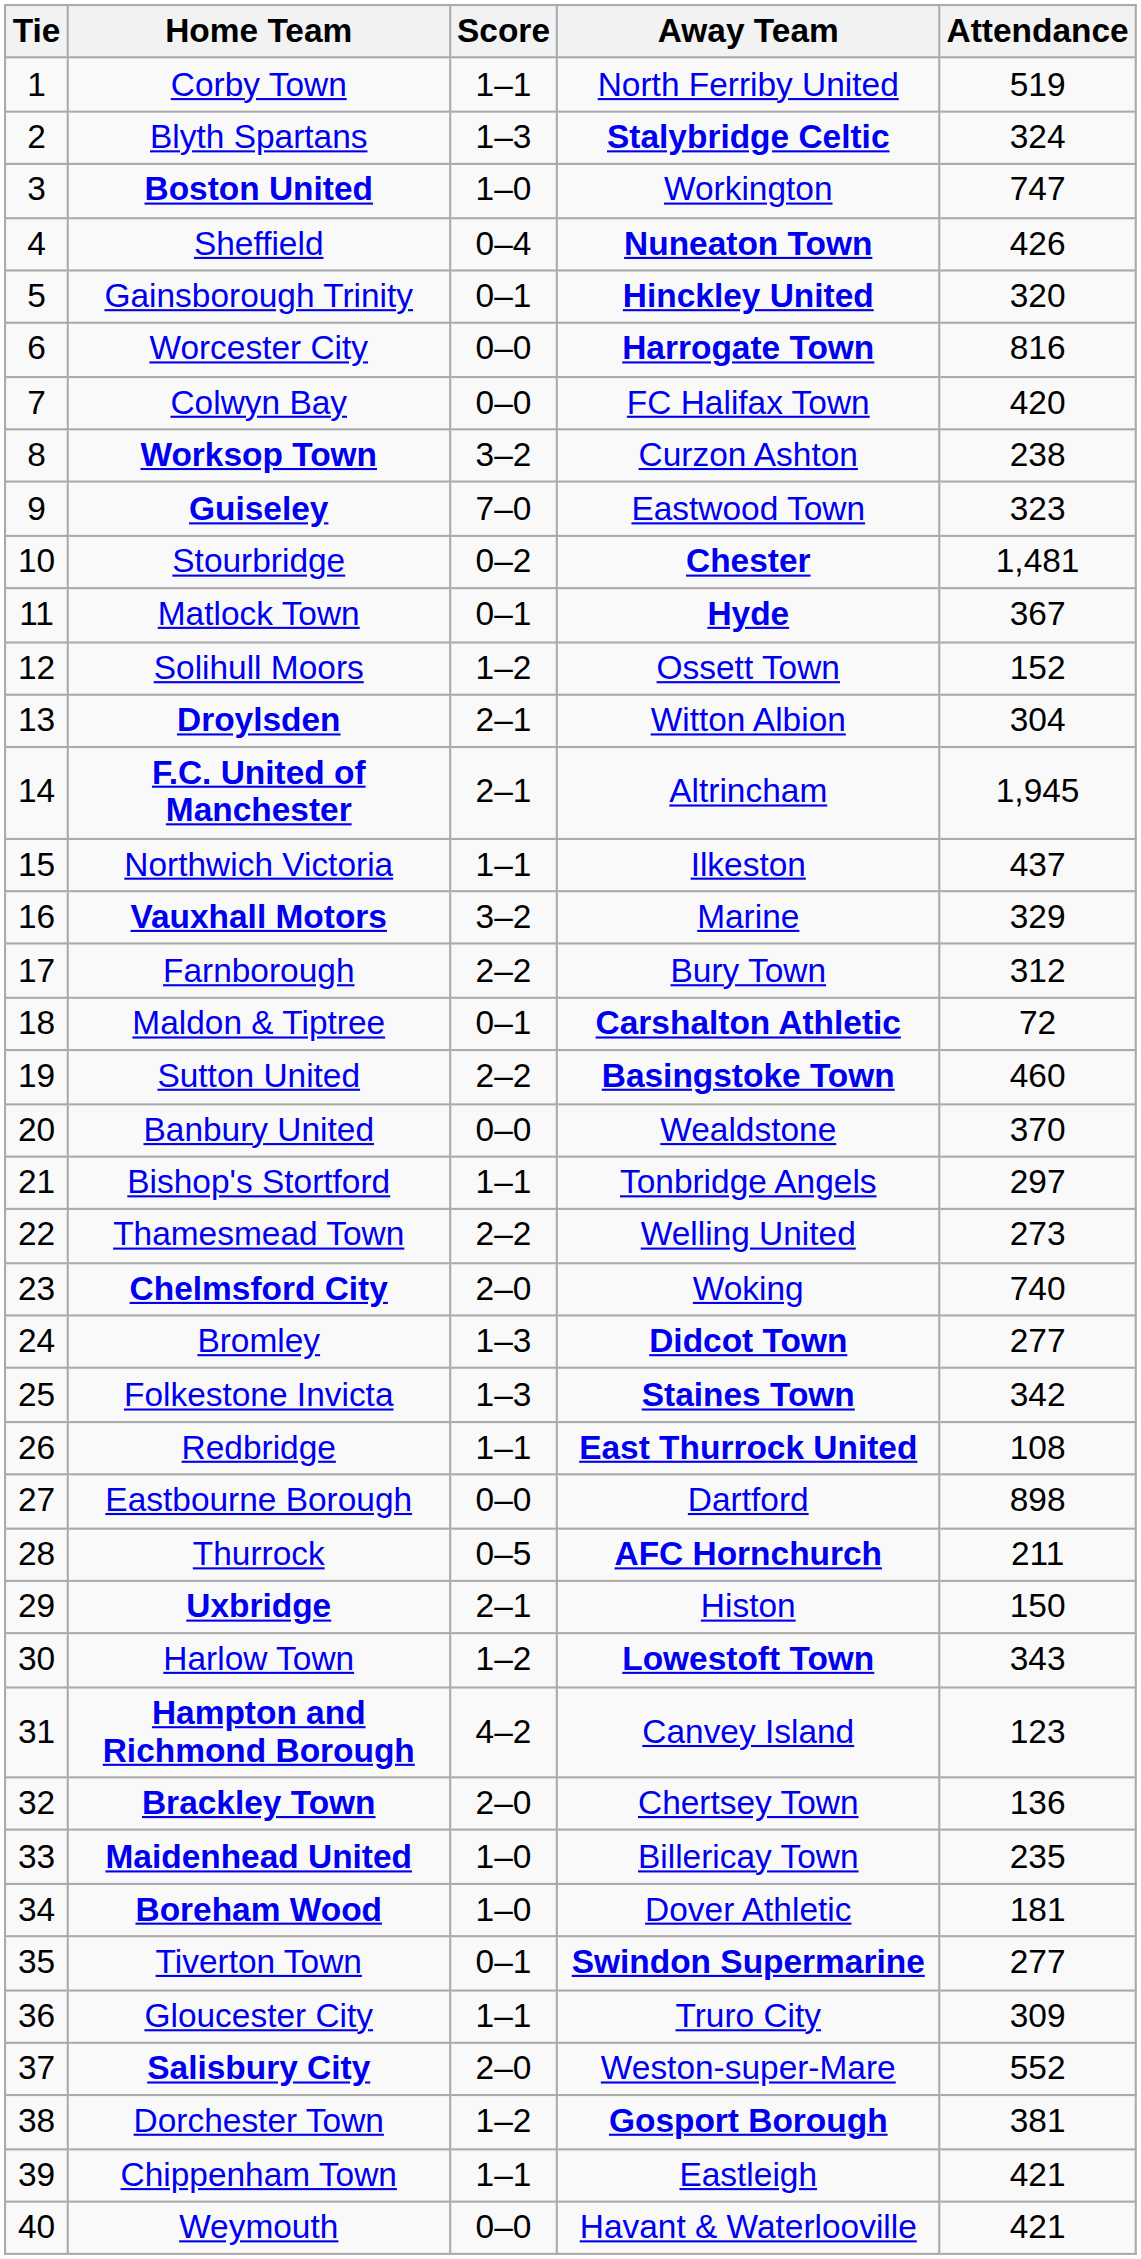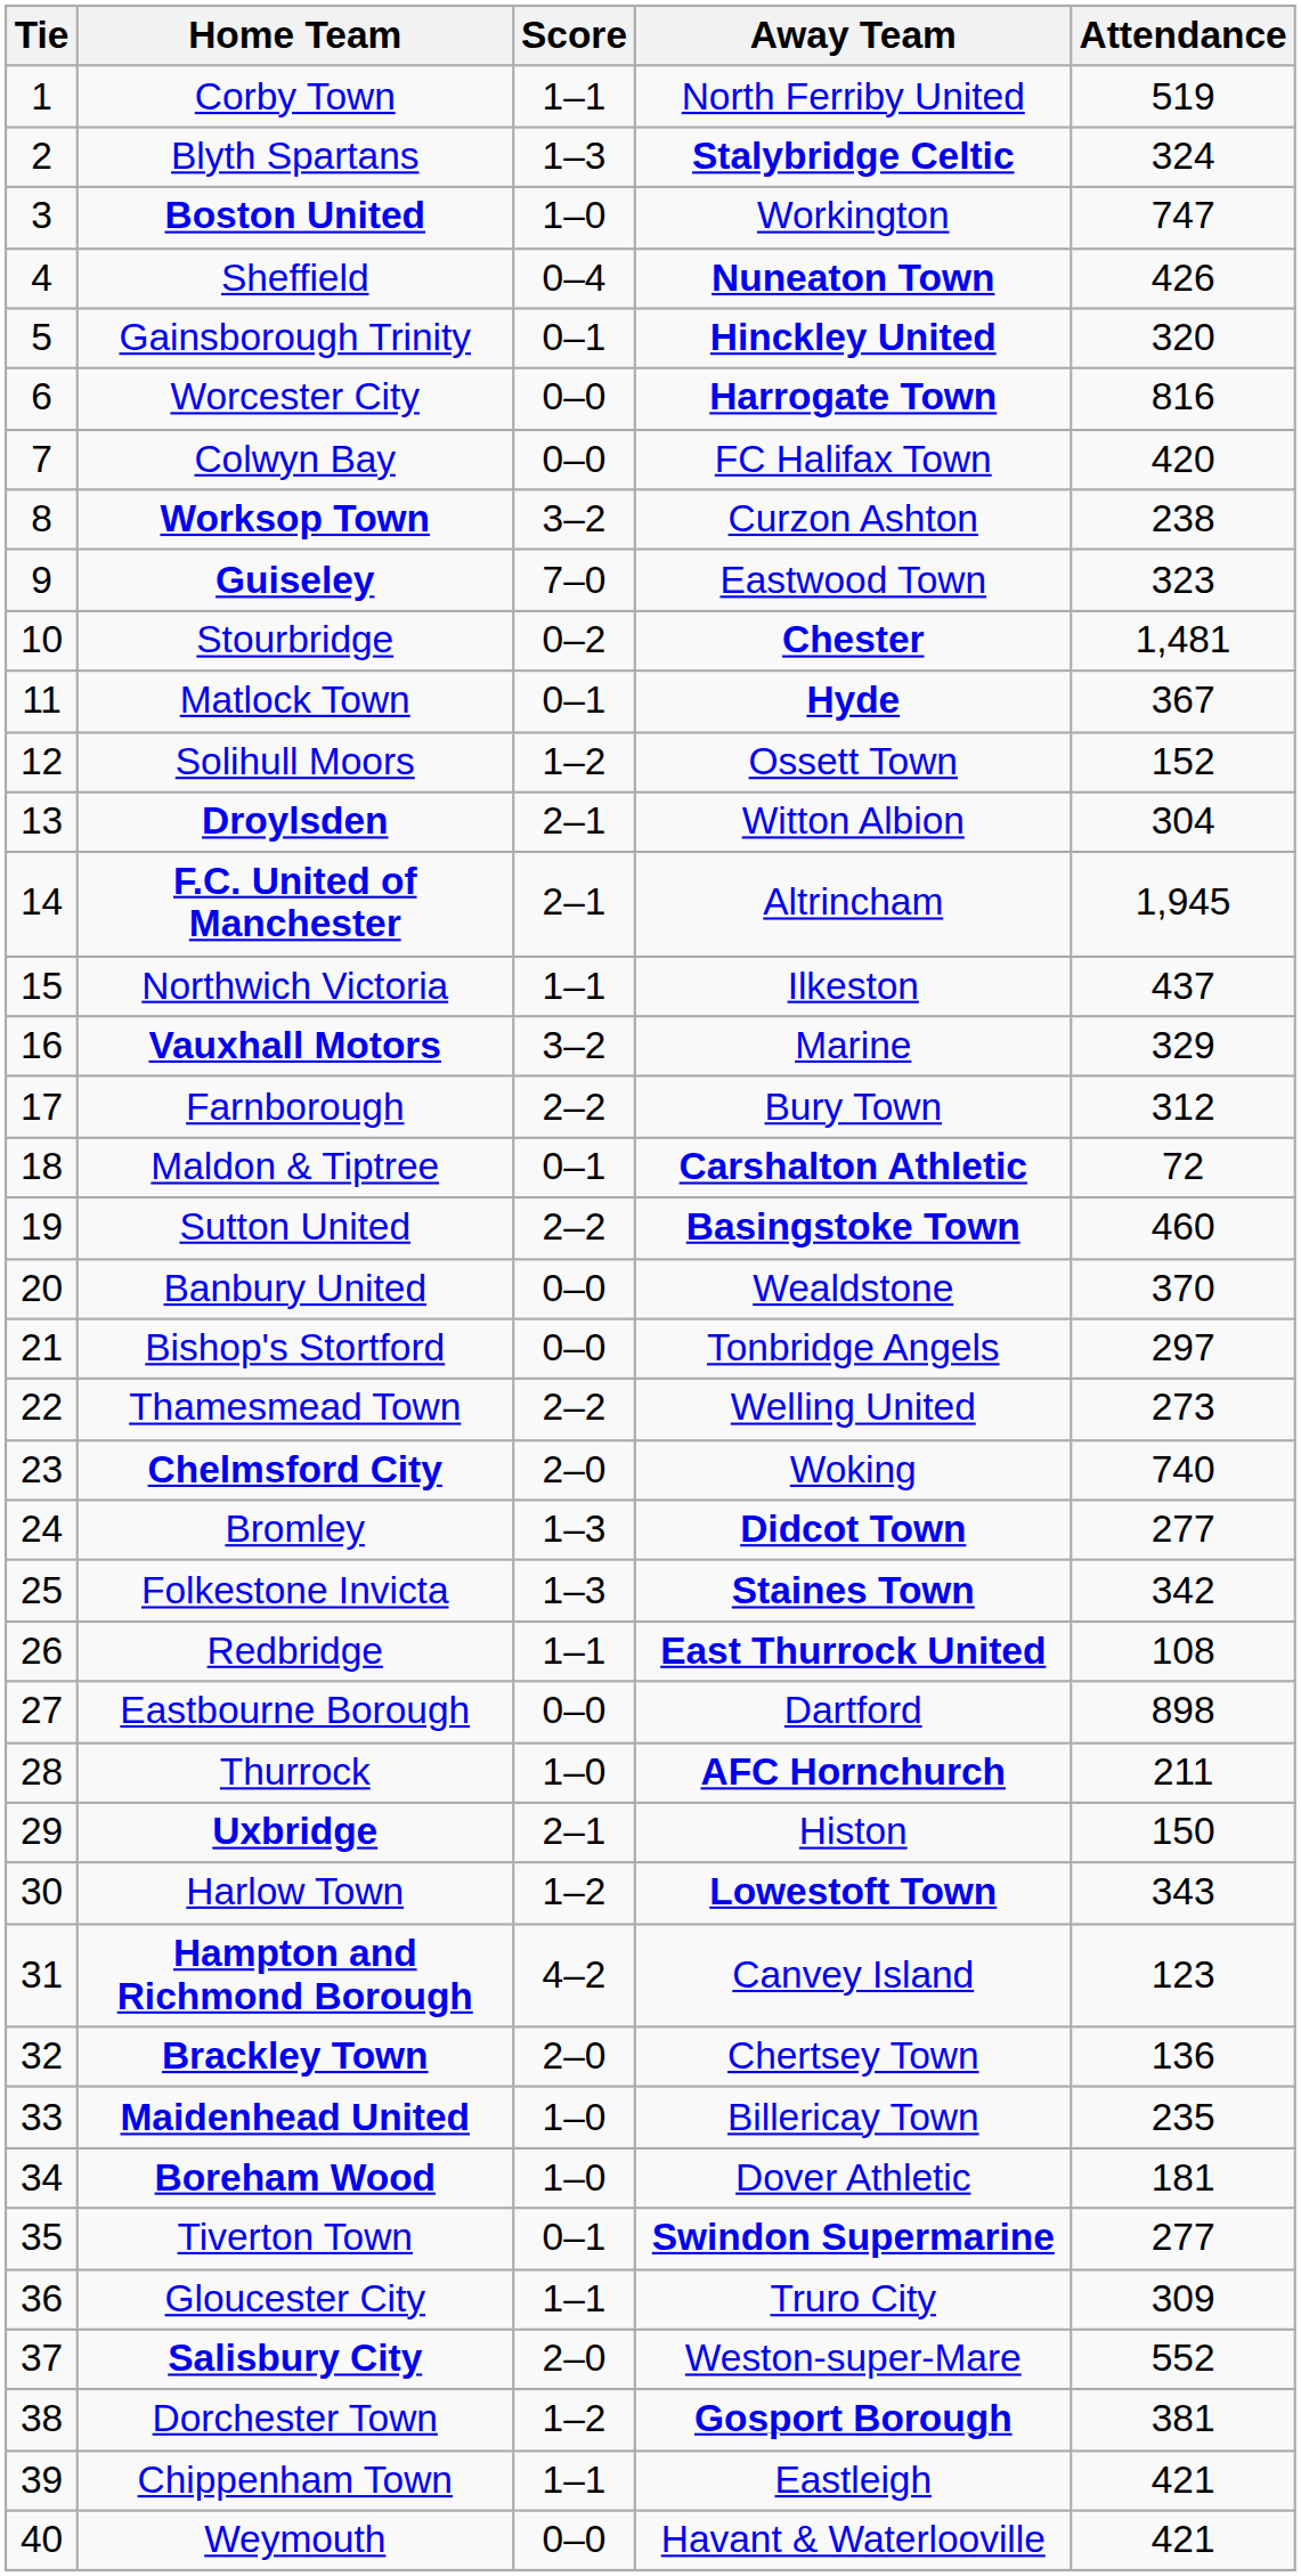 <table class="wikitable" style="text-align:center;">
 <tr>
 <th width=20>Tie</th>
 <th width=175>Home Team</th>
 <th width=20>Score</th>
 <th width=175>Away Team</th>
 <th width=20>Attendance</th>
 </tr>
 <tr>
 <td>1</td>
 <td><a href='#'>Corby Town</a></td>
 <td>1–1</td>
 <td><a href='#'>North Ferriby United</a></td>
 <td>519</td>
 </tr>
 <tr>
 <td>2</td>
 <td><a href='#'>Blyth Spartans</a></td>
 <td>1–3</td>
 <td><strong><a href='#'>Stalybridge Celtic</a></strong></td>
 <td>324</td>
 </tr>
 <tr>
 <td>3</td>
 <td><strong><a href='#'>Boston United</a></strong></td>
 <td>1–0</td>
 <td><a href='#'>Workington</a></td>
 <td>747</td>
 </tr>
 <tr>
 <td>4</td>
 <td><a href='#'>Sheffield</a></td>
 <td>0–4</td>
 <td><strong><a href='#'>Nuneaton Town</a></strong></td>
 <td>426</td>
 </tr>
 <tr>
 <td>5</td>
 <td><a href='#'>Gainsborough Trinity</a></td>
 <td>0–1</td>
 <td><strong><a href='#'>Hinckley United</a></strong></td>
 <td>320</td>
 </tr>
 <tr>
 <td>6</td>
 <td><a href='#'>Worcester City</a></td>
 <td>0–0</td>
 <td><strong><a href='#'>Harrogate Town</a></strong></td>
 <td>816</td>
 </tr>
 <tr>
 <td>7</td>
 <td><a href='#'>Colwyn Bay</a></td>
 <td>0–0</td>
 <td><a href='#'>FC Halifax Town</a></td>
 <td>420</td>
 </tr>
 <tr>
 <td>8</td>
 <td><strong><a href='#'>Worksop Town</a></strong></td>
 <td>3–2</td>
 <td><a href='#'>Curzon Ashton</a></td>
 <td>238</td>
 </tr>
 <tr>
 <td>9</td>
 <td><strong><a href='#'>Guiseley</a></strong></td>
 <td>7–0</td>
 <td><a href='#'>Eastwood Town</a></td>
 <td>323</td>
 </tr>
 <tr>
 <td>10</td>
 <td><a href='#'>Stourbridge</a></td>
 <td>0–2</td>
 <td><strong><a href='#'>Chester</a></strong></td>
 <td>1,481</td>
 </tr>
 <tr>
 <td>11</td>
 <td><a href='#'>Matlock Town</a></td>
 <td>0–1</td>
 <td><strong><a href='#'>Hyde</a></strong></td>
 <td>367</td>
 </tr>
 <tr>
 <td>12</td>
 <td><a href='#'>Solihull Moors</a></td>
 <td>1–2</td>
 <td><a href='#'>Ossett Town</a></td>
 <td>152</td>
 </tr>
 <tr>
 <td>13</td>
 <td><strong><a href='#'>Droylsden</a></strong></td>
 <td>2–1</td>
 <td><a href='#'>Witton Albion</a></td>
 <td>304</td>
 </tr>
 <tr>
 <td>14</td>
 <td><strong><a href='#'>F.C. United of Manchester</a></strong></td>
 <td>2–1</td>
 <td><a href='#'>Altrincham</a></td>
 <td>1,945</td>
 </tr>
 <tr>
 <td>15</td>
 <td><a href='#'>Northwich Victoria</a></td>
 <td>1–1</td>
 <td><a href='#'>Ilkeston</a></td>
 <td>437</td>
 </tr>
 <tr>
 <td>16</td>
 <td><strong><a href='#'>Vauxhall Motors</a></strong></td>
 <td>3–2</td>
 <td><a href='#'>Marine</a></td>
 <td>329</td>
 </tr>
 <tr>
 <td>17</td>
 <td><a href='#'>Farnborough</a></td>
 <td>2–2</td>
 <td><a href='#'>Bury Town</a></td>
 <td>312</td>
 </tr>
 <tr>
 <td>18</td>
 <td><a href='#'>Maldon & Tiptree</a></td>
 <td>0–1</td>
 <td><strong><a href='#'>Carshalton Athletic</a></strong></td>
 <td>72</td>
 </tr>
 <tr>
 <td>19</td>
 <td><a href='#'>Sutton United</a></td>
 <td>2–2</td>
 <td><strong><a href='#'>Basingstoke Town</a></strong></td>
 <td>460</td>
 </tr>
 <tr>
 <td>20</td>
 <td><a href='#'>Banbury United</a></td>
 <td>0–0</td>
 <td><a href='#'>Wealdstone</a></td>
 <td>370</td>
 </tr>
 <tr>
 <td>21</td>
 <td><a href='#'>Bishop's Stortford</a></td>
-<td>1–1</td>
+<td>0–0</td>
 <td><a href='#'>Tonbridge Angels</a></td>
 <td>297</td>
 </tr>
 <tr>
 <td>22</td>
 <td><a href='#'>Thamesmead Town</a></td>
 <td>2–2</td>
 <td><a href='#'>Welling United</a></td>
 <td>273</td>
 </tr>
 <tr>
 <td>23</td>
 <td><strong><a href='#'>Chelmsford City</a></strong></td>
 <td>2–0</td>
 <td><a href='#'>Woking</a></td>
 <td>740</td>
 </tr>
 <tr>
 <td>24</td>
 <td><a href='#'>Bromley</a></td>
 <td>1–3</td>
 <td><strong><a href='#'>Didcot Town</a></strong></td>
 <td>277</td>
 </tr>
 <tr>
 <td>25</td>
 <td><a href='#'>Folkestone Invicta</a></td>
 <td>1–3</td>
 <td><strong><a href='#'>Staines Town</a></strong></td>
 <td>342</td>
 </tr>
 <tr>
 <td>26</td>
 <td><a href='#'>Redbridge</a></td>
 <td>1–1</td>
 <td><strong><a href='#'>East Thurrock United</a></strong></td>
 <td>108</td>
 </tr>
 <tr>
 <td>27</td>
 <td><a href='#'>Eastbourne Borough</a></td>
 <td>0–0</td>
 <td><a href='#'>Dartford</a></td>
 <td>898</td>
 </tr>
 <tr>
 <td>28</td>
 <td><a href='#'>Thurrock</a></td>
-<td>0–5</td>
+<td>1–0</td>
 <td><strong><a href='#'>AFC Hornchurch</a></strong></td>
 <td>211</td>
 </tr>
 <tr>
 <td>29</td>
 <td><strong><a href='#'>Uxbridge</a></strong></td>
 <td>2–1</td>
 <td><a href='#'>Histon</a></td>
 <td>150</td>
 </tr>
 <tr>
 <td>30</td>
 <td><a href='#'>Harlow Town</a></td>
 <td>1–2</td>
 <td><strong><a href='#'>Lowestoft Town</a></strong></td>
 <td>343</td>
 </tr>
 <tr>
 <td>31</td>
 <td><strong><a href='#'>Hampton and Richmond Borough</a></strong></td>
 <td>4–2</td>
 <td><a href='#'>Canvey Island</a></td>
 <td>123</td>
 </tr>
 <tr>
 <td>32</td>
 <td><strong><a href='#'>Brackley Town</a></strong></td>
 <td>2–0</td>
 <td><a href='#'>Chertsey Town</a></td>
 <td>136</td>
 </tr>
 <tr>
 <td>33</td>
 <td><strong><a href='#'>Maidenhead United</a></strong></td>
 <td>1–0</td>
 <td><a href='#'>Billericay Town</a></td>
 <td>235</td>
 </tr>
 <tr>
 <td>34</td>
 <td><strong><a href='#'>Boreham Wood</a></strong></td>
 <td>1–0</td>
 <td><a href='#'>Dover Athletic</a></td>
 <td>181</td>
 </tr>
 <tr>
 <td>35</td>
 <td><a href='#'>Tiverton Town</a></td>
 <td>0–1</td>
 <td><strong><a href='#'>Swindon Supermarine</a></strong></td>
 <td>277</td>
 </tr>
 <tr>
 <td>36</td>
 <td><a href='#'>Gloucester City</a></td>
 <td>1–1</td>
 <td><a href='#'>Truro City</a></td>
 <td>309</td>
 </tr>
 <tr>
 <td>37</td>
 <td><strong><a href='#'>Salisbury City</a></strong></td>
 <td>2–0</td>
 <td><a href='#'>Weston-super-Mare</a></td>
 <td>552</td>
 </tr>
 <tr>
 <td>38</td>
 <td><a href='#'>Dorchester Town</a></td>
 <td>1–2</td>
 <td><strong><a href='#'>Gosport Borough</a></strong></td>
 <td>381</td>
 </tr>
 <tr>
 <td>39</td>
 <td><a href='#'>Chippenham Town</a></td>
 <td>1–1</td>
 <td><a href='#'>Eastleigh</a></td>
 <td>421</td>
 </tr>
 <tr>
 <td>40</td>
 <td><a href='#'>Weymouth</a></td>
 <td>0–0</td>
 <td><a href='#'>Havant & Waterlooville</a></td>
 <td>421</td>
 </tr>
 </table>
